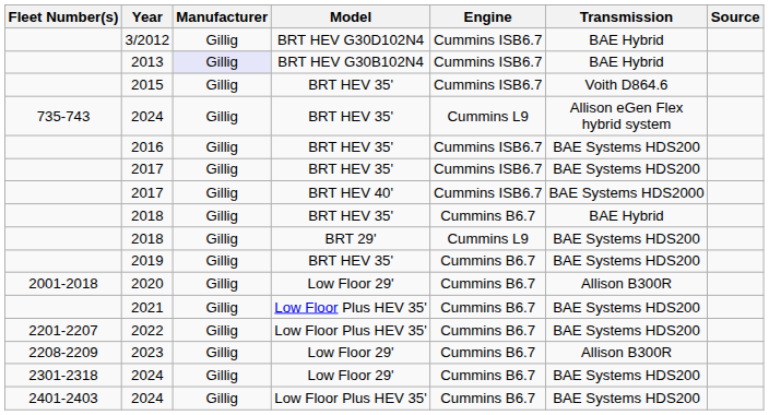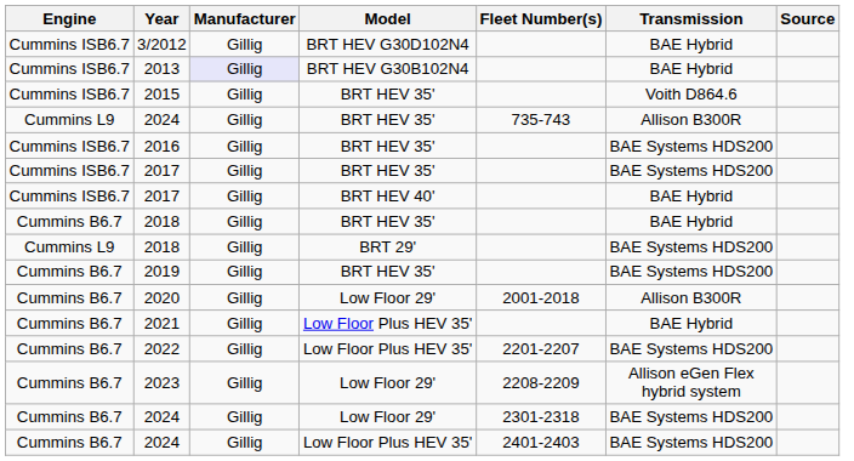 <table class="wikitable sortable" style="font-size:90%;border:1px;">
 <tr>
-<th>Fleet Number(s)</th>
+<th>Engine</th>
 <th>Year</th>
 <th>Manufacturer</th>
 <th>Model</th>
-<th>Engine</th>
+<th>Fleet Number(s)</th>
 <th>Transmission</th>
 <th>Source</th>
 </tr>
 <tr align="center">
-<td></td>
+<td>Cummins ISB6.7</td>
 <td>3/2012</td>
 <td>Gillig</td>
 <td>BRT HEV G30D102N4</td>
-<td>Cummins ISB6.7</td>
+<td></td>
 <td>BAE Hybrid</td>
 <td></td>
 </tr>
 <tr align="center">
-<td></td>
+<td>Cummins ISB6.7</td>
 <td>2013</td>
 <td style="background: lavender;">Gillig</td>
 <td>BRT HEV G30B102N4</td>
-<td>Cummins ISB6.7</td>
+<td></td>
 <td>BAE Hybrid</td>
 <td></td>
 </tr>
 <tr align="center">
-<td></td>
+<td>Cummins ISB6.7</td>
 <td>2015</td>
 <td>Gillig</td>
 <td>BRT HEV 35'</td>
-<td>Cummins ISB6.7</td>
+<td></td>
 <td>Voith D864.6</td>
 <td></td>
 </tr>
 <tr align="center">
-<td>735-743</td>
+<td>Cummins L9</td>
 <td>2024</td>
 <td>Gillig</td>
 <td>BRT HEV 35'</td>
+<td>735-743</td>
+<td>Allison B300R</td>
+<td></td>
+</tr>
+<tr align="center">
+<td>Cummins ISB6.7</td>
+<td>2016</td>
+<td>Gillig</td>
+<td>BRT HEV 35'</td>
+<td></td>
+<td>BAE Systems HDS200</td>
+<td></td>
+</tr>
+<tr align="center">
+<td>Cummins ISB6.7</td>
+<td>2017</td>
+<td>Gillig</td>
+<td>BRT HEV 35'</td>
+<td></td>
+<td>BAE Systems HDS200</td>
+<td></td>
+</tr>
+<tr align="center">
+<td>Cummins ISB6.7</td>
+<td>2017</td>
+<td>Gillig</td>
+<td>BRT HEV 40'</td>
+<td></td>
+<td>BAE Hybrid</td>
+<td></td>
+</tr>
+<tr align="center">
+<td>Cummins B6.7</td>
+<td>2018</td>
+<td>Gillig</td>
+<td>BRT HEV 35'</td>
+<td></td>
+<td>BAE Hybrid</td>
+<td></td>
+</tr>
+<tr align="center">
 <td>Cummins L9</td>
+<td>2018</td>
+<td>Gillig</td>
+<td>BRT 29'</td>
+<td></td>
+<td>BAE Systems HDS200</td>
+<td></td>
+</tr>
+<tr align="center">
+<td>Cummins B6.7</td>
+<td>2019</td>
+<td>Gillig</td>
+<td>BRT HEV 35'</td>
+<td></td>
+<td>BAE Systems HDS200</td>
+<td></td>
+</tr>
+<tr align="center">
+<td>Cummins B6.7</td>
+<td>2020</td>
+<td>Gillig</td>
+<td>Low Floor 29'</td>
+<td>2001-2018</td>
+<td>Allison B300R</td>
+<td></td>
+</tr>
+<tr align="center">
+<td>Cummins B6.7</td>
+<td>2021</td>
+<td>Gillig</td>
+<td><a href='#'>Low Floor</a> Plus HEV 35'</td>
+<td></td>
+<td>BAE Hybrid</td>
+<td></td>
+</tr>
+<tr align="center">
+<td>Cummins B6.7</td>
+<td>2022</td>
+<td>Gillig</td>
+<td>Low Floor Plus HEV 35'</td>
+<td>2201-2207</td>
+<td>BAE Systems HDS200</td>
+<td></td>
+</tr>
+<tr align="center">
+<td>Cummins B6.7</td>
+<td>2023</td>
+<td>Gillig</td>
+<td>Low Floor 29'</td>
+<td>2208-2209</td>
 <td>Allison eGen Flex<br>hybrid system</td>
 <td></td>
 </tr>
 <tr align="center">
-<td></td>
-<td>2016</td>
+<td>Cummins B6.7</td>
+<td>2024</td>
 <td>Gillig</td>
-<td>BRT HEV 35'</td>
-<td>Cummins ISB6.7</td>
+<td>Low Floor 29'</td>
+<td>2301-2318</td>
 <td>BAE Systems HDS200</td>
 <td></td>
 </tr>
 <tr align="center">
-<td></td>
-<td>2017</td>
-<td>Gillig</td>
-<td>BRT HEV 35'</td>
-<td>Cummins ISB6.7</td>
-<td>BAE Systems HDS200</td>
-<td></td>
-</tr>
-<tr align="center">
-<td></td>
-<td>2017</td>
-<td>Gillig</td>
-<td>BRT HEV 40'</td>
-<td>Cummins ISB6.7</td>
-<td>BAE Systems HDS2000</td>
-<td></td>
-</tr>
-<tr align="center">
-<td></td>
-<td>2018</td>
-<td>Gillig</td>
-<td>BRT HEV 35'</td>
 <td>Cummins B6.7</td>
-<td>BAE Hybrid</td>
-<td></td>
-</tr>
-<tr align="center">
-<td></td>
-<td>2018</td>
-<td>Gillig</td>
-<td>BRT 29'</td>
-<td>Cummins L9</td>
-<td>BAE Systems HDS200</td>
-<td></td>
-</tr>
-<tr align="center">
-<td></td>
-<td>2019</td>
-<td>Gillig</td>
-<td>BRT HEV 35'</td>
-<td>Cummins B6.7</td>
-<td>BAE Systems HDS200</td>
-<td></td>
-</tr>
-<tr align="center">
-<td>2001-2018</td>
-<td>2020</td>
-<td>Gillig</td>
-<td>Low Floor 29'</td>
-<td>Cummins B6.7</td>
-<td>Allison B300R</td>
-<td></td>
-</tr>
-<tr align="center">
-<td></td>
-<td>2021</td>
-<td>Gillig</td>
-<td><a href='#'>Low Floor</a> Plus HEV 35'</td>
-<td>Cummins B6.7</td>
-<td>BAE Systems HDS200</td>
-<td></td>
-</tr>
-<tr align="center">
-<td>2201-2207</td>
-<td>2022</td>
-<td>Gillig</td>
-<td>Low Floor Plus HEV 35'</td>
-<td>Cummins B6.7</td>
-<td>BAE Systems HDS200</td>
-<td></td>
-</tr>
-<tr align="center">
-<td>2208-2209</td>
-<td>2023</td>
-<td>Gillig</td>
-<td>Low Floor 29'</td>
-<td>Cummins B6.7</td>
-<td>Allison B300R</td>
-<td></td>
-</tr>
-<tr align="center">
-<td>2301-2318</td>
-<td>2024</td>
-<td>Gillig</td>
-<td>Low Floor 29'</td>
-<td>Cummins B6.7</td>
-<td>BAE Systems HDS200</td>
-<td></td>
-</tr>
-<tr align="center">
-<td>2401-2403</td>
 <td>2024</td>
 <td>Gillig</td>
 <td>Low Floor Plus HEV 35'</td>
-<td>Cummins B6.7</td>
+<td>2401-2403</td>
 <td>BAE Systems HDS200</td>
 <td></td>
 </tr>
 </table>
